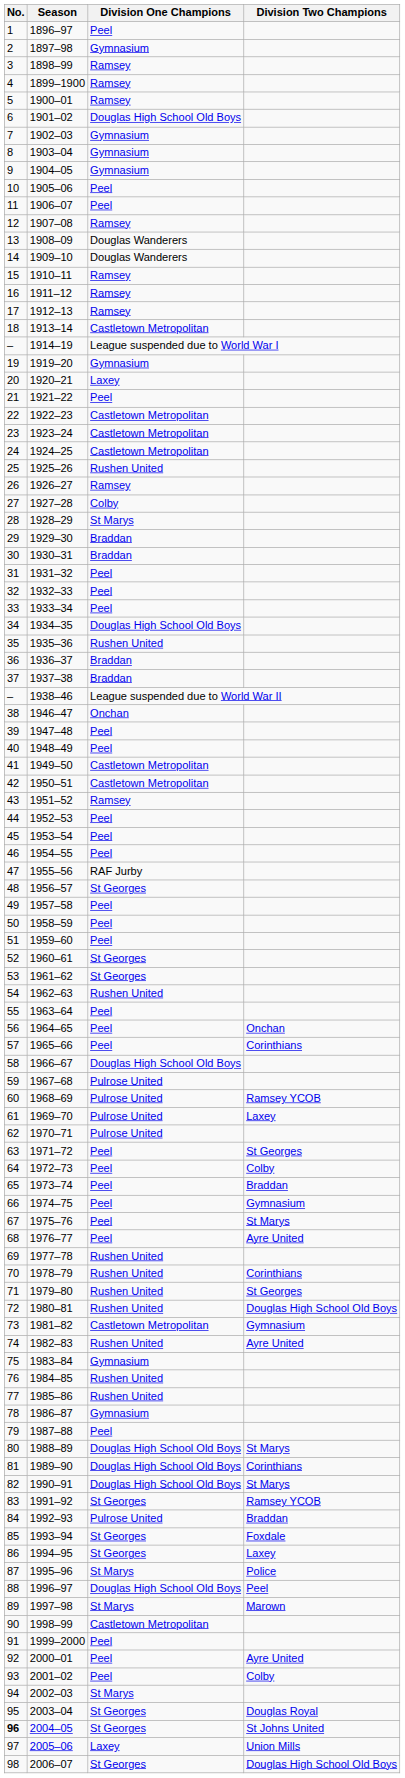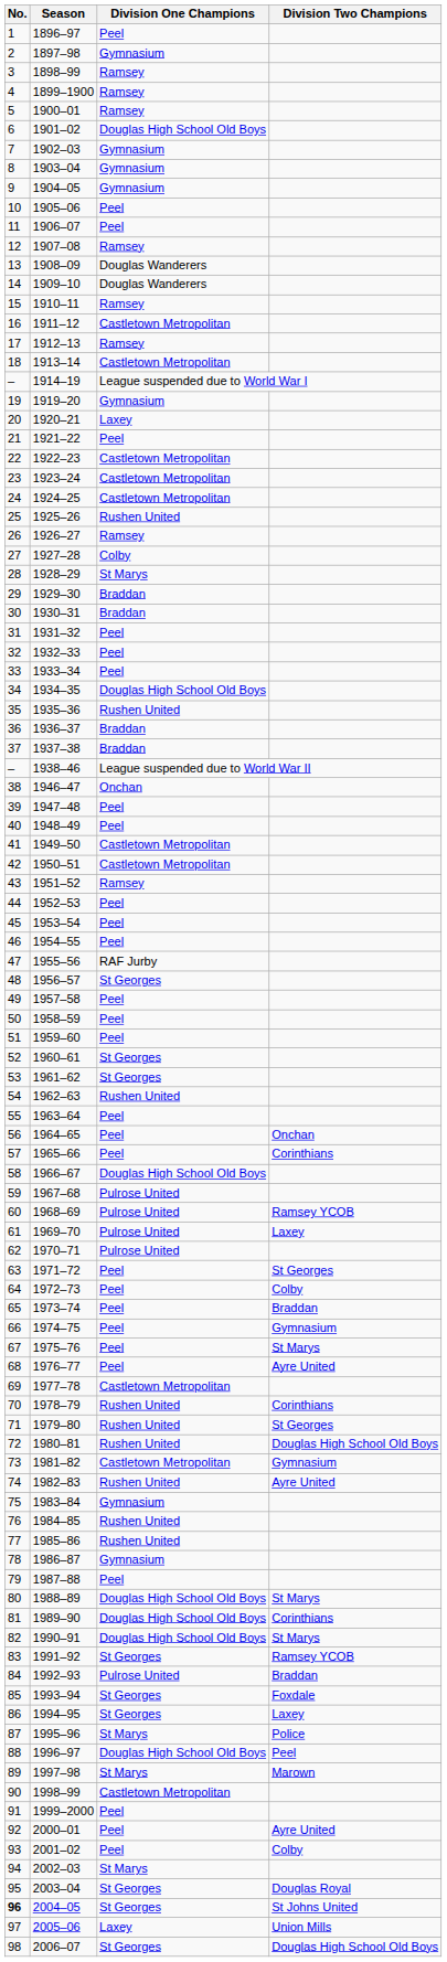 <table class="wikitable">
 <tr>
 <th>No.</th>
 <th>Season</th>
 <th>Division One Champions</th>
 <th>Division Two Champions</th>
 </tr>
 <tr>
 <td>1</td>
 <td>1896–97</td>
 <td><a href='#'>Peel</a></td>
 <td></td>
 </tr>
 <tr>
 <td>2</td>
 <td>1897–98</td>
 <td><a href='#'>Gymnasium</a></td>
 <td></td>
 </tr>
 <tr>
 <td>3</td>
 <td>1898–99</td>
 <td><a href='#'>Ramsey</a></td>
 <td></td>
 </tr>
 <tr>
 <td>4</td>
 <td>1899–1900</td>
 <td><a href='#'>Ramsey</a></td>
 <td></td>
 </tr>
 <tr>
 <td>5</td>
 <td>1900–01</td>
 <td><a href='#'>Ramsey</a></td>
 <td></td>
 </tr>
 <tr>
 <td>6</td>
 <td>1901–02</td>
 <td><a href='#'>Douglas High School Old Boys</a></td>
 <td></td>
 </tr>
 <tr>
 <td>7</td>
 <td>1902–03</td>
 <td><a href='#'>Gymnasium</a></td>
 <td></td>
 </tr>
 <tr>
 <td>8</td>
 <td>1903–04</td>
 <td><a href='#'>Gymnasium</a></td>
 <td></td>
 </tr>
 <tr>
 <td>9</td>
 <td>1904–05</td>
 <td><a href='#'>Gymnasium</a></td>
 <td></td>
 </tr>
 <tr>
 <td>10</td>
 <td>1905–06</td>
 <td><a href='#'>Peel</a></td>
 <td></td>
 </tr>
 <tr>
 <td>11</td>
 <td>1906–07</td>
 <td><a href='#'>Peel</a></td>
 <td></td>
 </tr>
 <tr>
 <td>12</td>
 <td>1907–08</td>
 <td><a href='#'>Ramsey</a></td>
 <td></td>
 </tr>
 <tr>
 <td>13</td>
 <td>1908–09</td>
 <td>Douglas Wanderers</td>
 <td></td>
 </tr>
 <tr>
 <td>14</td>
 <td>1909–10</td>
 <td>Douglas Wanderers</td>
 <td></td>
 </tr>
 <tr>
 <td>15</td>
 <td>1910–11</td>
 <td><a href='#'>Ramsey</a></td>
 <td></td>
 </tr>
 <tr>
 <td>16</td>
 <td>1911–12</td>
-<td><a href='#'>Ramsey</a></td>
+<td><a href='#'>Castletown Metropolitan</a></td>
 <td></td>
 </tr>
 <tr>
 <td>17</td>
 <td>1912–13</td>
 <td><a href='#'>Ramsey</a></td>
 <td></td>
 </tr>
 <tr>
 <td>18</td>
 <td>1913–14</td>
 <td><a href='#'>Castletown Metropolitan</a></td>
 <td></td>
 </tr>
 <tr>
 <td>–</td>
 <td>1914–19</td>
 <td colspan="2">League suspended due to <a href='#'>World War I</a></td>
 </tr>
 <tr>
 <td>19</td>
 <td>1919–20</td>
 <td><a href='#'>Gymnasium</a></td>
 <td></td>
 </tr>
 <tr>
 <td>20</td>
 <td>1920–21</td>
 <td><a href='#'>Laxey</a></td>
 <td></td>
 </tr>
 <tr>
 <td>21</td>
 <td>1921–22</td>
 <td><a href='#'>Peel</a></td>
 <td></td>
 </tr>
 <tr>
 <td>22</td>
 <td>1922–23</td>
 <td><a href='#'>Castletown Metropolitan</a></td>
 <td></td>
 </tr>
 <tr>
 <td>23</td>
 <td>1923–24</td>
 <td><a href='#'>Castletown Metropolitan</a></td>
 <td></td>
 </tr>
 <tr>
 <td>24</td>
 <td>1924–25</td>
 <td><a href='#'>Castletown Metropolitan</a></td>
 <td></td>
 </tr>
 <tr>
 <td>25</td>
 <td>1925–26</td>
 <td><a href='#'>Rushen United</a></td>
 <td></td>
 </tr>
 <tr>
 <td>26</td>
 <td>1926–27</td>
 <td><a href='#'>Ramsey</a></td>
 <td></td>
 </tr>
 <tr>
 <td>27</td>
 <td>1927–28</td>
 <td><a href='#'>Colby</a></td>
 <td></td>
 </tr>
 <tr>
 <td>28</td>
 <td>1928–29</td>
 <td><a href='#'>St Marys</a></td>
 <td></td>
 </tr>
 <tr>
 <td>29</td>
 <td>1929–30</td>
 <td><a href='#'>Braddan</a></td>
 <td></td>
 </tr>
 <tr>
 <td>30</td>
 <td>1930–31</td>
 <td><a href='#'>Braddan</a></td>
 <td></td>
 </tr>
 <tr>
 <td>31</td>
 <td>1931–32</td>
 <td><a href='#'>Peel</a></td>
 <td></td>
 </tr>
 <tr>
 <td>32</td>
 <td>1932–33</td>
 <td><a href='#'>Peel</a></td>
 <td></td>
 </tr>
 <tr>
 <td>33</td>
 <td>1933–34</td>
 <td><a href='#'>Peel</a></td>
 <td></td>
 </tr>
 <tr>
 <td>34</td>
 <td>1934–35</td>
 <td><a href='#'>Douglas High School Old Boys</a></td>
 <td></td>
 </tr>
 <tr>
 <td>35</td>
 <td>1935–36</td>
 <td><a href='#'>Rushen United</a></td>
 <td></td>
 </tr>
 <tr>
 <td>36</td>
 <td>1936–37</td>
 <td><a href='#'>Braddan</a></td>
 <td></td>
 </tr>
 <tr>
 <td>37</td>
 <td>1937–38</td>
 <td><a href='#'>Braddan</a></td>
 <td></td>
 </tr>
 <tr>
 <td>–</td>
 <td>1938–46</td>
 <td colspan="2">League suspended due to <a href='#'>World War II</a></td>
 </tr>
 <tr>
 <td>38</td>
 <td>1946–47</td>
 <td><a href='#'>Onchan</a></td>
 <td></td>
 </tr>
 <tr>
 <td>39</td>
 <td>1947–48</td>
 <td><a href='#'>Peel</a></td>
 <td></td>
 </tr>
 <tr>
 <td>40</td>
 <td>1948–49</td>
 <td><a href='#'>Peel</a></td>
 <td></td>
 </tr>
 <tr>
 <td>41</td>
 <td>1949–50</td>
 <td><a href='#'>Castletown Metropolitan</a></td>
 <td></td>
 </tr>
 <tr>
 <td>42</td>
 <td>1950–51</td>
 <td><a href='#'>Castletown Metropolitan</a></td>
 <td></td>
 </tr>
 <tr>
 <td>43</td>
 <td>1951–52</td>
 <td><a href='#'>Ramsey</a></td>
 <td></td>
 </tr>
 <tr>
 <td>44</td>
 <td>1952–53</td>
 <td><a href='#'>Peel</a></td>
 <td></td>
 </tr>
 <tr>
 <td>45</td>
 <td>1953–54</td>
 <td><a href='#'>Peel</a></td>
 <td></td>
 </tr>
 <tr>
 <td>46</td>
 <td>1954–55</td>
 <td><a href='#'>Peel</a></td>
 <td></td>
 </tr>
 <tr>
 <td>47</td>
 <td>1955–56</td>
 <td>RAF Jurby</td>
 <td></td>
 </tr>
 <tr>
 <td>48</td>
 <td>1956–57</td>
 <td><a href='#'>St Georges</a></td>
 <td></td>
 </tr>
 <tr>
 <td>49</td>
 <td>1957–58</td>
 <td><a href='#'>Peel</a></td>
 <td></td>
 </tr>
 <tr>
 <td>50</td>
 <td>1958–59</td>
 <td><a href='#'>Peel</a></td>
 <td></td>
 </tr>
 <tr>
 <td>51</td>
 <td>1959–60</td>
 <td><a href='#'>Peel</a></td>
 <td></td>
 </tr>
 <tr>
 <td>52</td>
 <td>1960–61</td>
 <td><a href='#'>St Georges</a></td>
 <td></td>
 </tr>
 <tr>
 <td>53</td>
 <td>1961–62</td>
 <td><a href='#'>St Georges</a></td>
 <td></td>
 </tr>
 <tr>
 <td>54</td>
 <td>1962–63</td>
 <td><a href='#'>Rushen United</a></td>
 <td></td>
 </tr>
 <tr>
 <td>55</td>
 <td>1963–64</td>
 <td><a href='#'>Peel</a></td>
 <td></td>
 </tr>
 <tr>
 <td>56</td>
 <td>1964–65</td>
 <td><a href='#'>Peel</a></td>
 <td><a href='#'>Onchan</a></td>
 </tr>
 <tr>
 <td>57</td>
 <td>1965–66</td>
 <td><a href='#'>Peel</a></td>
 <td><a href='#'>Corinthians</a></td>
 </tr>
 <tr>
 <td>58</td>
 <td>1966–67</td>
 <td><a href='#'>Douglas High School Old Boys</a></td>
 <td></td>
 </tr>
 <tr>
 <td>59</td>
 <td>1967–68</td>
 <td><a href='#'>Pulrose United</a></td>
 <td></td>
 </tr>
 <tr>
 <td>60</td>
 <td>1968–69</td>
 <td><a href='#'>Pulrose United</a></td>
 <td><a href='#'>Ramsey YCOB</a></td>
 </tr>
 <tr>
 <td>61</td>
 <td>1969–70</td>
 <td><a href='#'>Pulrose United</a></td>
 <td><a href='#'>Laxey</a></td>
 </tr>
 <tr>
 <td>62</td>
 <td>1970–71</td>
 <td><a href='#'>Pulrose United</a></td>
 <td></td>
 </tr>
 <tr>
 <td>63</td>
 <td>1971–72</td>
 <td><a href='#'>Peel</a></td>
 <td><a href='#'>St Georges</a></td>
 </tr>
 <tr>
 <td>64</td>
 <td>1972–73</td>
 <td><a href='#'>Peel</a></td>
 <td><a href='#'>Colby</a></td>
 </tr>
 <tr>
 <td>65</td>
 <td>1973–74</td>
 <td><a href='#'>Peel</a></td>
 <td><a href='#'>Braddan</a></td>
 </tr>
 <tr>
 <td>66</td>
 <td>1974–75</td>
 <td><a href='#'>Peel</a></td>
 <td><a href='#'>Gymnasium</a></td>
 </tr>
 <tr>
 <td>67</td>
 <td>1975–76</td>
 <td><a href='#'>Peel</a></td>
 <td><a href='#'>St Marys</a></td>
 </tr>
 <tr>
 <td>68</td>
 <td>1976–77</td>
 <td><a href='#'>Peel</a></td>
 <td><a href='#'>Ayre United</a></td>
 </tr>
 <tr>
 <td>69</td>
 <td>1977–78</td>
-<td><a href='#'>Rushen United</a></td>
+<td><a href='#'>Castletown Metropolitan</a></td>
 <td></td>
 </tr>
 <tr>
 <td>70</td>
 <td>1978–79</td>
 <td><a href='#'>Rushen United</a></td>
 <td><a href='#'>Corinthians</a></td>
 </tr>
 <tr>
 <td>71</td>
 <td>1979–80</td>
 <td><a href='#'>Rushen United</a></td>
 <td><a href='#'>St Georges</a></td>
 </tr>
 <tr>
 <td>72</td>
 <td>1980–81</td>
 <td><a href='#'>Rushen United</a></td>
 <td><a href='#'>Douglas High School Old Boys</a></td>
 </tr>
 <tr>
 <td>73</td>
 <td>1981–82</td>
 <td><a href='#'>Castletown Metropolitan</a></td>
 <td><a href='#'>Gymnasium</a></td>
 </tr>
 <tr>
 <td>74</td>
 <td>1982–83</td>
 <td><a href='#'>Rushen United</a></td>
 <td><a href='#'>Ayre United</a></td>
 </tr>
 <tr>
 <td>75</td>
 <td>1983–84</td>
 <td><a href='#'>Gymnasium</a></td>
 <td></td>
 </tr>
 <tr>
 <td>76</td>
 <td>1984–85</td>
 <td><a href='#'>Rushen United</a></td>
 <td></td>
 </tr>
 <tr>
 <td>77</td>
 <td>1985–86</td>
 <td><a href='#'>Rushen United</a></td>
 <td></td>
 </tr>
 <tr>
 <td>78</td>
 <td>1986–87</td>
 <td><a href='#'>Gymnasium</a></td>
 <td></td>
 </tr>
 <tr>
 <td>79</td>
 <td>1987–88</td>
 <td><a href='#'>Peel</a></td>
 <td></td>
 </tr>
 <tr>
 <td>80</td>
 <td>1988–89</td>
 <td><a href='#'>Douglas High School Old Boys</a></td>
 <td><a href='#'>St Marys</a></td>
 </tr>
 <tr>
 <td>81</td>
 <td>1989–90</td>
 <td><a href='#'>Douglas High School Old Boys</a></td>
 <td><a href='#'>Corinthians</a></td>
 </tr>
 <tr>
 <td>82</td>
 <td>1990–91</td>
 <td><a href='#'>Douglas High School Old Boys</a></td>
 <td><a href='#'>St Marys</a></td>
 </tr>
 <tr>
 <td>83</td>
 <td>1991–92</td>
 <td><a href='#'>St Georges</a></td>
 <td><a href='#'>Ramsey YCOB</a></td>
 </tr>
 <tr>
 <td>84</td>
 <td>1992–93</td>
 <td><a href='#'>Pulrose United</a></td>
 <td><a href='#'>Braddan</a></td>
 </tr>
 <tr>
 <td>85</td>
 <td>1993–94</td>
 <td><a href='#'>St Georges</a></td>
 <td><a href='#'>Foxdale</a></td>
 </tr>
 <tr>
 <td>86</td>
 <td>1994–95</td>
 <td><a href='#'>St Georges</a></td>
 <td><a href='#'>Laxey</a></td>
 </tr>
 <tr>
 <td>87</td>
 <td>1995–96</td>
 <td><a href='#'>St Marys</a></td>
 <td><a href='#'>Police</a></td>
 </tr>
 <tr>
 <td>88</td>
 <td>1996–97</td>
 <td><a href='#'>Douglas High School Old Boys</a></td>
 <td><a href='#'>Peel</a></td>
 </tr>
 <tr>
 <td>89</td>
 <td>1997–98</td>
 <td><a href='#'>St Marys</a></td>
 <td><a href='#'>Marown</a></td>
 </tr>
 <tr>
 <td>90</td>
 <td>1998–99</td>
 <td><a href='#'>Castletown Metropolitan</a></td>
 <td></td>
 </tr>
 <tr>
 <td>91</td>
 <td>1999–2000</td>
 <td><a href='#'>Peel</a></td>
 <td></td>
 </tr>
 <tr>
 <td>92</td>
 <td>2000–01</td>
 <td><a href='#'>Peel</a></td>
 <td><a href='#'>Ayre United</a></td>
 </tr>
 <tr>
 <td>93</td>
 <td>2001–02</td>
 <td><a href='#'>Peel</a></td>
 <td><a href='#'>Colby</a></td>
 </tr>
 <tr>
 <td>94</td>
 <td>2002–03</td>
 <td><a href='#'>St Marys</a></td>
 <td></td>
 </tr>
 <tr>
 <td>95</td>
 <td>2003–04</td>
 <td><a href='#'>St Georges</a></td>
 <td><a href='#'>Douglas Royal</a></td>
 </tr>
 <tr>
 <td><strong>96</strong></td>
 <td><a href='#'>2004–05</a></td>
 <td><a href='#'>St Georges</a></td>
 <td><a href='#'>St Johns United</a></td>
 </tr>
 <tr>
 <td>97</td>
 <td><a href='#'>2005–06</a></td>
 <td><a href='#'>Laxey</a></td>
 <td><a href='#'>Union Mills</a></td>
 </tr>
 <tr>
 <td>98</td>
 <td>2006–07</td>
 <td><a href='#'>St Georges</a></td>
 <td><a href='#'>Douglas High School Old Boys</a></td>
 </tr>
 </table>
